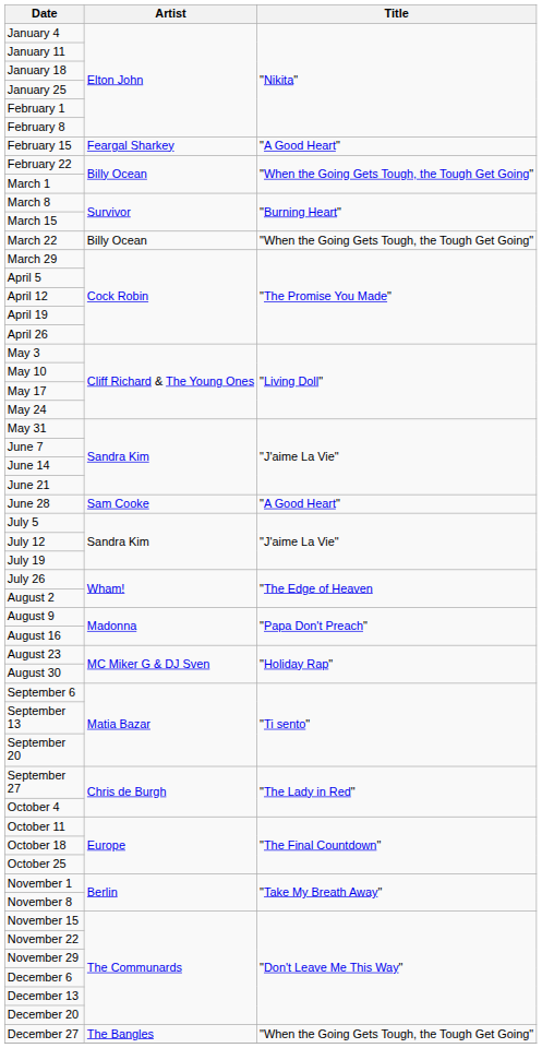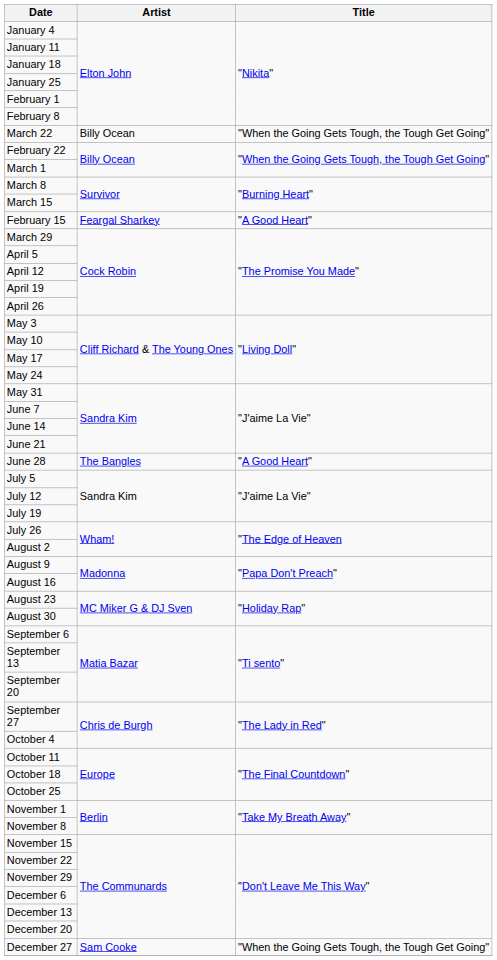 <table class="wikitable">
 <tr>
 <th width="100px">Date</th>
 <th>Artist</th>
 <th>Title</th>
 </tr>
 <tr>
 <td>January 4</td>
 <td rowspan="6"><a href='#'>Elton John</a></td>
 <td rowspan="6">"<a href='#'>Nikita</a>"</td>
 </tr>
 <tr>
 <td>January 11</td>
 </tr>
 <tr>
 <td>January 18</td>
 </tr>
 <tr>
 <td>January 25</td>
 </tr>
 <tr>
 <td>February 1</td>
 </tr>
 <tr>
 <td>February 8</td>
 </tr>
 <tr>
-<td>February 15</td>
-<td><a href='#'>Feargal Sharkey</a></td>
-<td>"<a href='#'>A Good Heart</a>"</td>
+<td>March 22</td>
+<td>Billy Ocean</td>
+<td>"When the Going Gets Tough, the Tough Get Going"</td>
 </tr>
 <tr>
 <td>February 22</td>
 <td rowspan="2"><a href='#'>Billy Ocean</a></td>
 <td rowspan="2">"<a href='#'>When the Going Gets Tough, the Tough Get Going</a>"</td>
 </tr>
 <tr>
 <td>March 1</td>
 </tr>
 <tr>
 <td>March 8</td>
 <td rowspan="2"><a href='#'>Survivor</a></td>
 <td rowspan="2">"<a href='#'>Burning Heart</a>"</td>
 </tr>
 <tr>
 <td>March 15</td>
 </tr>
 <tr>
-<td>March 22</td>
-<td>Billy Ocean</td>
-<td>"When the Going Gets Tough, the Tough Get Going"</td>
+<td>February 15</td>
+<td><a href='#'>Feargal Sharkey</a></td>
+<td>"<a href='#'>A Good Heart</a>"</td>
 </tr>
 <tr>
 <td>March 29</td>
 <td rowspan="5"><a href='#'>Cock Robin</a></td>
 <td rowspan="5">"<a href='#'>The Promise You Made</a>"</td>
 </tr>
 <tr>
 <td>April 5</td>
 </tr>
 <tr>
 <td>April 12</td>
 </tr>
 <tr>
 <td>April 19</td>
 </tr>
 <tr>
 <td>April 26</td>
 </tr>
 <tr>
 <td>May 3</td>
 <td rowspan="4"><a href='#'>Cliff Richard</a> & <a href='#'>The Young Ones</a></td>
 <td rowspan="4">"<a href='#'>Living Doll</a>"</td>
 </tr>
 <tr>
 <td>May 10</td>
 </tr>
 <tr>
 <td>May 17</td>
 </tr>
 <tr>
 <td>May 24</td>
 </tr>
 <tr>
 <td>May 31</td>
 <td rowspan="4"><a href='#'>Sandra Kim</a></td>
 <td rowspan="4">"J'aime La Vie"</td>
 </tr>
 <tr>
 <td>June 7</td>
 </tr>
 <tr>
 <td>June 14</td>
 </tr>
 <tr>
 <td>June 21</td>
 </tr>
 <tr>
 <td>June 28</td>
-<td><a href='#'>Sam Cooke</a></td>
+<td><a href='#'>The Bangles</a></td>
 <td>"<a href='#'>A Good Heart</a>"</td>
 </tr>
 <tr>
 <td>July 5</td>
 <td rowspan="3">Sandra Kim</td>
 <td rowspan="3">"J'aime La Vie"</td>
 </tr>
 <tr>
 <td>July 12</td>
 </tr>
 <tr>
 <td>July 19</td>
 </tr>
 <tr>
 <td>July 26</td>
 <td rowspan="2"><a href='#'>Wham!</a></td>
 <td rowspan="2">"<a href='#'>The Edge of Heaven</a></td>
 </tr>
 <tr>
 <td>August 2</td>
 </tr>
 <tr>
 <td>August 9</td>
 <td rowspan="2"><a href='#'>Madonna</a></td>
 <td rowspan="2">"<a href='#'>Papa Don't Preach</a>"</td>
 </tr>
 <tr>
 <td>August 16</td>
 </tr>
 <tr>
 <td>August 23</td>
 <td rowspan="2"><a href='#'>MC Miker G & DJ Sven</a></td>
 <td rowspan="2">"<a href='#'>Holiday Rap</a>"</td>
 </tr>
 <tr>
 <td>August 30</td>
 </tr>
 <tr>
 <td>September 6</td>
 <td rowspan="3"><a href='#'>Matia Bazar</a></td>
 <td rowspan="3">"<a href='#'>Ti sento</a>"</td>
 </tr>
 <tr>
 <td>September 13</td>
 </tr>
 <tr>
 <td>September 20</td>
 </tr>
 <tr>
 <td>September 27</td>
 <td rowspan="2"><a href='#'>Chris de Burgh</a></td>
 <td rowspan="2">"<a href='#'>The Lady in Red</a>"</td>
 </tr>
 <tr>
 <td>October 4</td>
 </tr>
 <tr>
 <td>October 11</td>
 <td rowspan="3"><a href='#'>Europe</a></td>
 <td rowspan="3">"<a href='#'>The Final Countdown</a>"</td>
 </tr>
 <tr>
 <td>October 18</td>
 </tr>
 <tr>
 <td>October 25</td>
 </tr>
 <tr>
 <td>November 1</td>
 <td rowspan="2"><a href='#'>Berlin</a></td>
 <td rowspan="2">"<a href='#'>Take My Breath Away</a>"</td>
 </tr>
 <tr>
 <td>November 8</td>
 </tr>
 <tr>
 <td>November 15</td>
 <td rowspan="6"><a href='#'>The Communards</a></td>
 <td rowspan="6">"<a href='#'>Don't Leave Me This Way</a>"</td>
 </tr>
 <tr>
 <td>November 22</td>
 </tr>
 <tr>
 <td>November 29</td>
 </tr>
 <tr>
 <td>December 6</td>
 </tr>
 <tr>
 <td>December 13</td>
 </tr>
 <tr>
 <td>December 20</td>
 </tr>
 <tr>
 <td>December 27</td>
-<td><a href='#'>The Bangles</a></td>
+<td><a href='#'>Sam Cooke</a></td>
 <td>"When the Going Gets Tough, the Tough Get Going"</td>
 </tr>
 <tr>
 </tr>
 </table>
